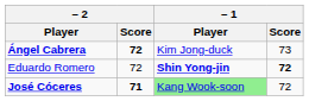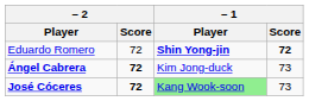 <table class=wikitable>
 <tr>
 <th colspan=2> – 2</th>
 <th colspan=2> – 1</th>
 </tr>
 <tr>
 <th width=150>Player</th>
 <th>Score</th>
 <th width=150>Player</th>
 <th>Score</th>
 </tr>
 <tr>
+<td><a href='#'>Eduardo Romero</a></td>
+<td align=center>72</td>
+<td><strong><a href='#'>Shin Yong-jin</a></strong></td>
+<td align=center><strong>72</strong></td>
+</tr>
+<tr>
 <td><strong><a href='#'>Ángel Cabrera</a></strong></td>
 <td align=center><strong>72</strong></td>
 <td><a href='#'>Kim Jong-duck</a></td>
 <td align=center>73</td>
 </tr>
 <tr>
-<td><a href='#'>Eduardo Romero</a></td>
-<td align=center>72</td>
-<td><strong><a href='#'>Shin Yong-jin</a></strong></td>
+<td><strong><a href='#'>José Cóceres</a></strong></td>
 <td align=center><strong>72</strong></td>
-</tr>
-<tr>
-<td><strong><a href='#'>José Cóceres</a></strong></td>
-<td align=center><strong>71</strong></td>
 <td style="background: lightgreen;"><a href='#'>Kang Wook-soon</a></td>
-<td align=center>72</td>
+<td align=center>73</td>
 </tr>
 </table>
